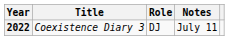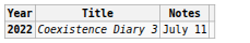 <table class="wikitable plainrowheaders">
 <tr>
 <th scope="col">Year</th>
 <th scope="col">Title</th>
-<th scope="col">Role</th>
 <th scope="col">Notes</th>
 <th scope="col" class="unsortable"></th>
 </tr>
 <tr>
 <th scope="row">2022</th>
 <td><em>Coexistence Diary 3</em></td>
-<td>DJ</td>
 <td>July 11</td>
 <td style="text-align:center"></td>
 </tr>
 </table>
